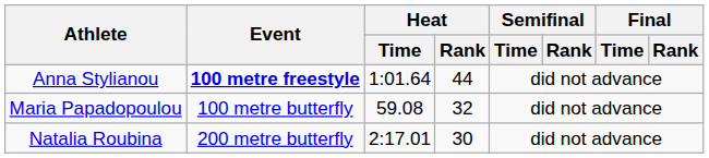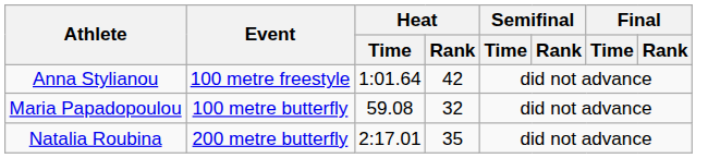 <table class=wikitable style="font-size:90%">
 <tr>
 <th rowspan=2>Athlete</th>
 <th rowspan=2>Event</th>
 <th colspan=2>Heat</th>
 <th colspan=2>Semifinal</th>
 <th colspan=2>Final</th>
 </tr>
 <tr>
 <th>Time</th>
 <th>Rank</th>
 <th>Time</th>
 <th>Rank</th>
 <th>Time</th>
 <th>Rank</th>
 </tr>
 <tr align=center>
 <td><a href='#'>Anna Stylianou</a></td>
-<td><strong><a href='#'>100 metre freestyle</a></strong></td>
+<td><a href='#'>100 metre freestyle</a></td>
 <td>1:01.64</td>
-<td>44</td>
+<td>42</td>
 <td colspan=6>did not advance</td>
 </tr>
 <tr align=center>
 <td><a href='#'>Maria Papadopoulou</a></td>
 <td><a href='#'>100 metre butterfly</a></td>
 <td>59.08</td>
 <td>32</td>
 <td colspan=6>did not advance</td>
 </tr>
 <tr align=center>
 <td><a href='#'>Natalia Roubina</a></td>
 <td><a href='#'>200 metre butterfly</a></td>
 <td>2:17.01</td>
-<td>30</td>
+<td>35</td>
 <td colspan=6>did not advance</td>
 </tr>
 </table>
